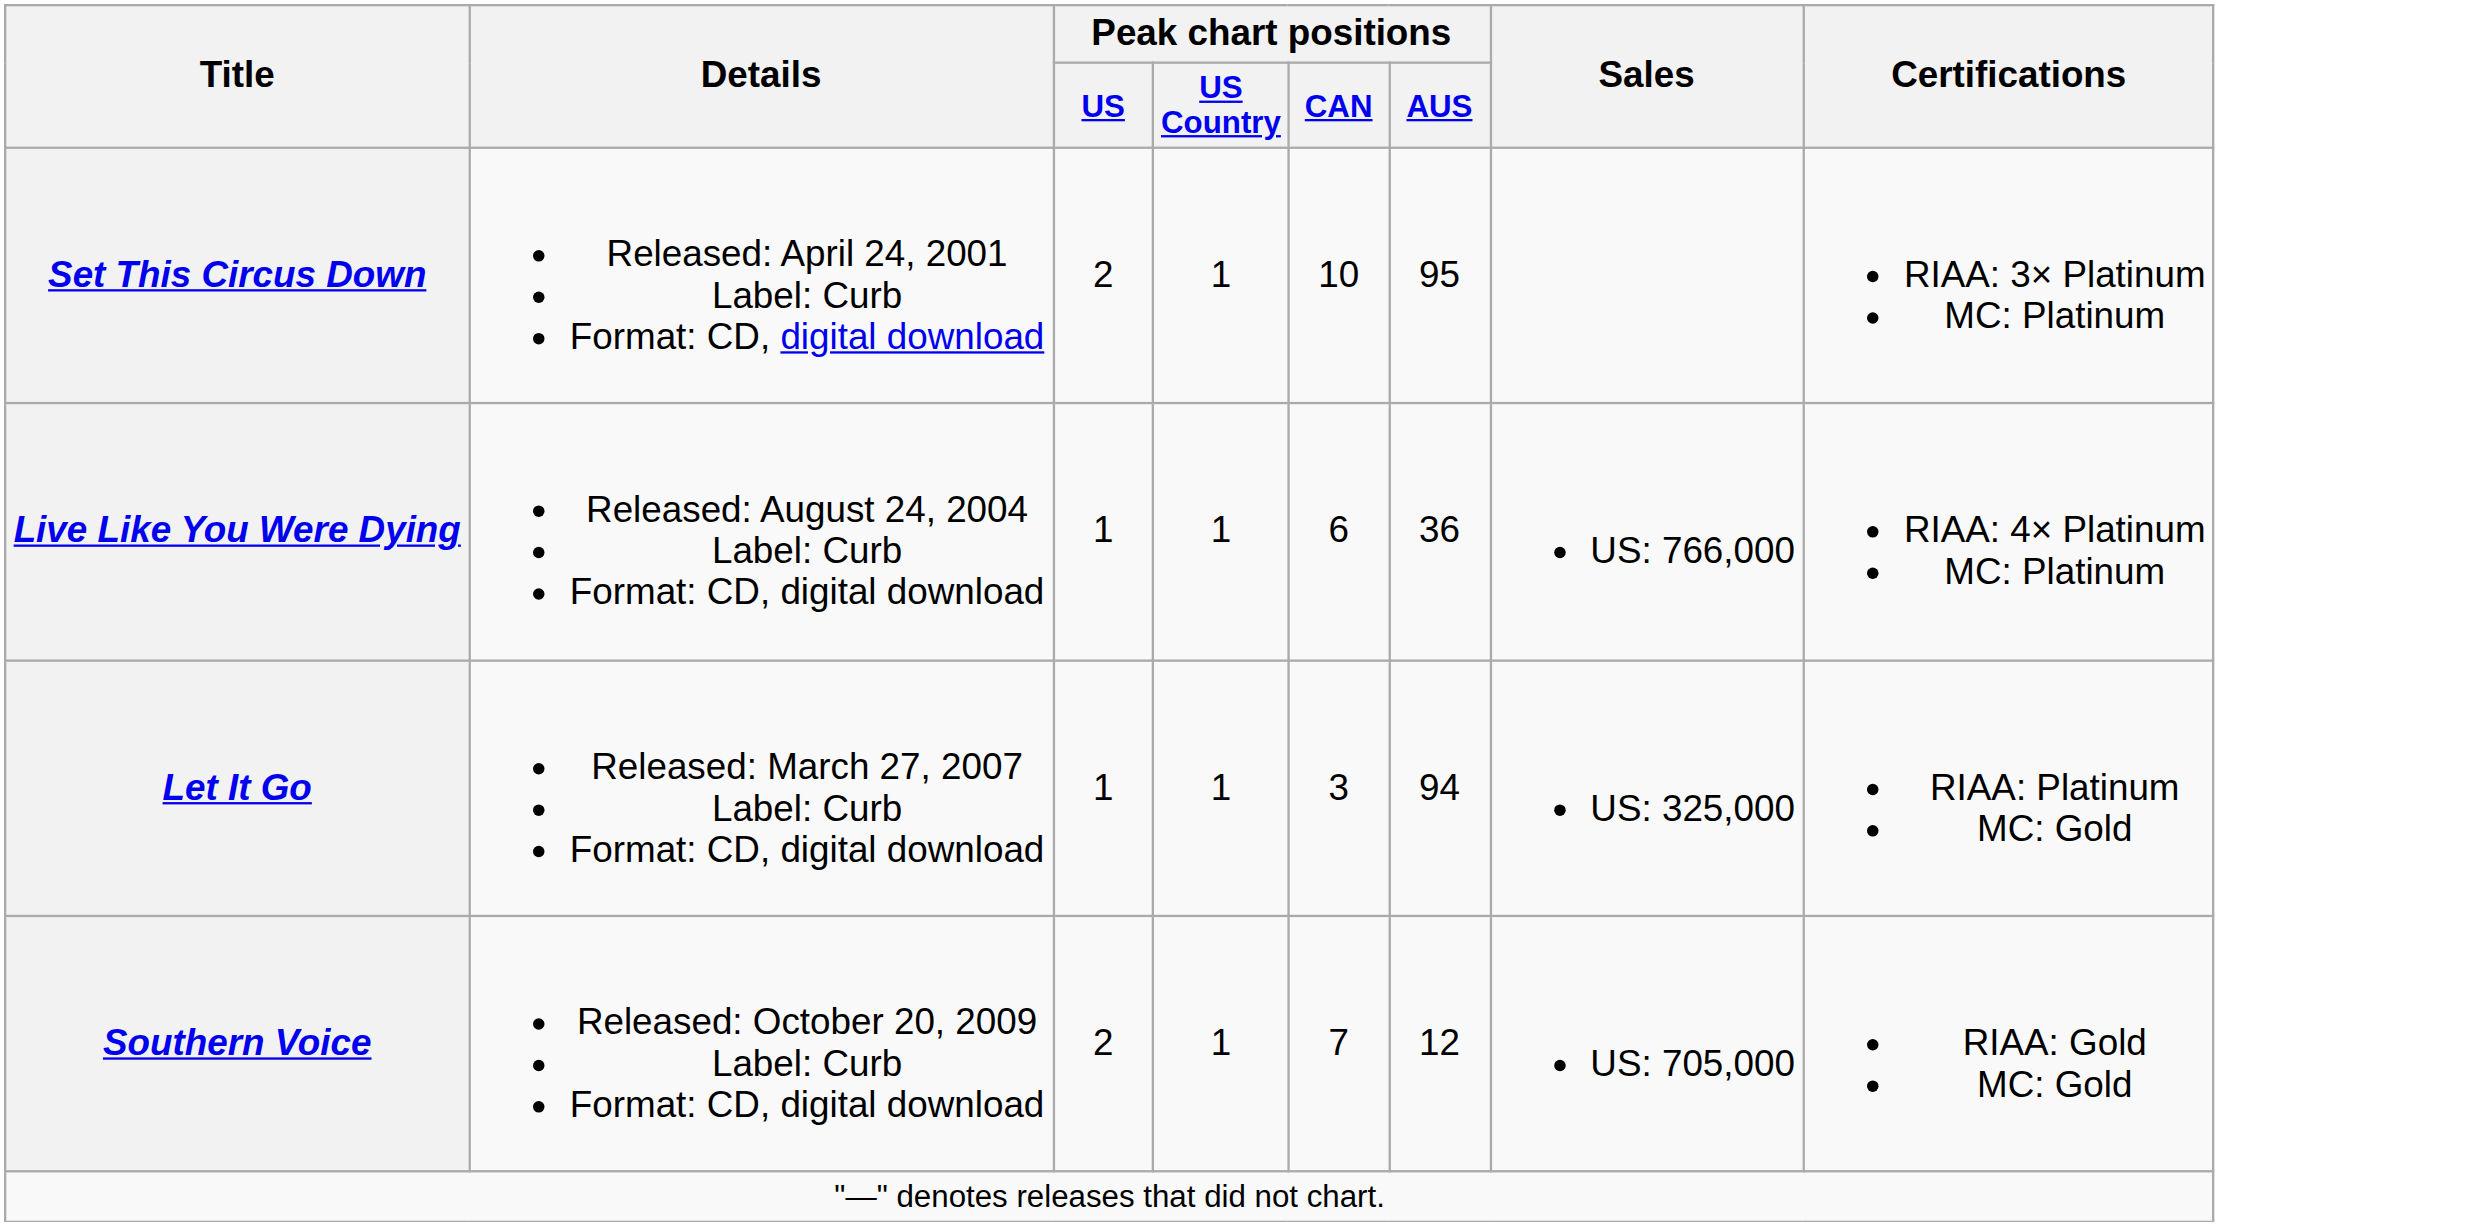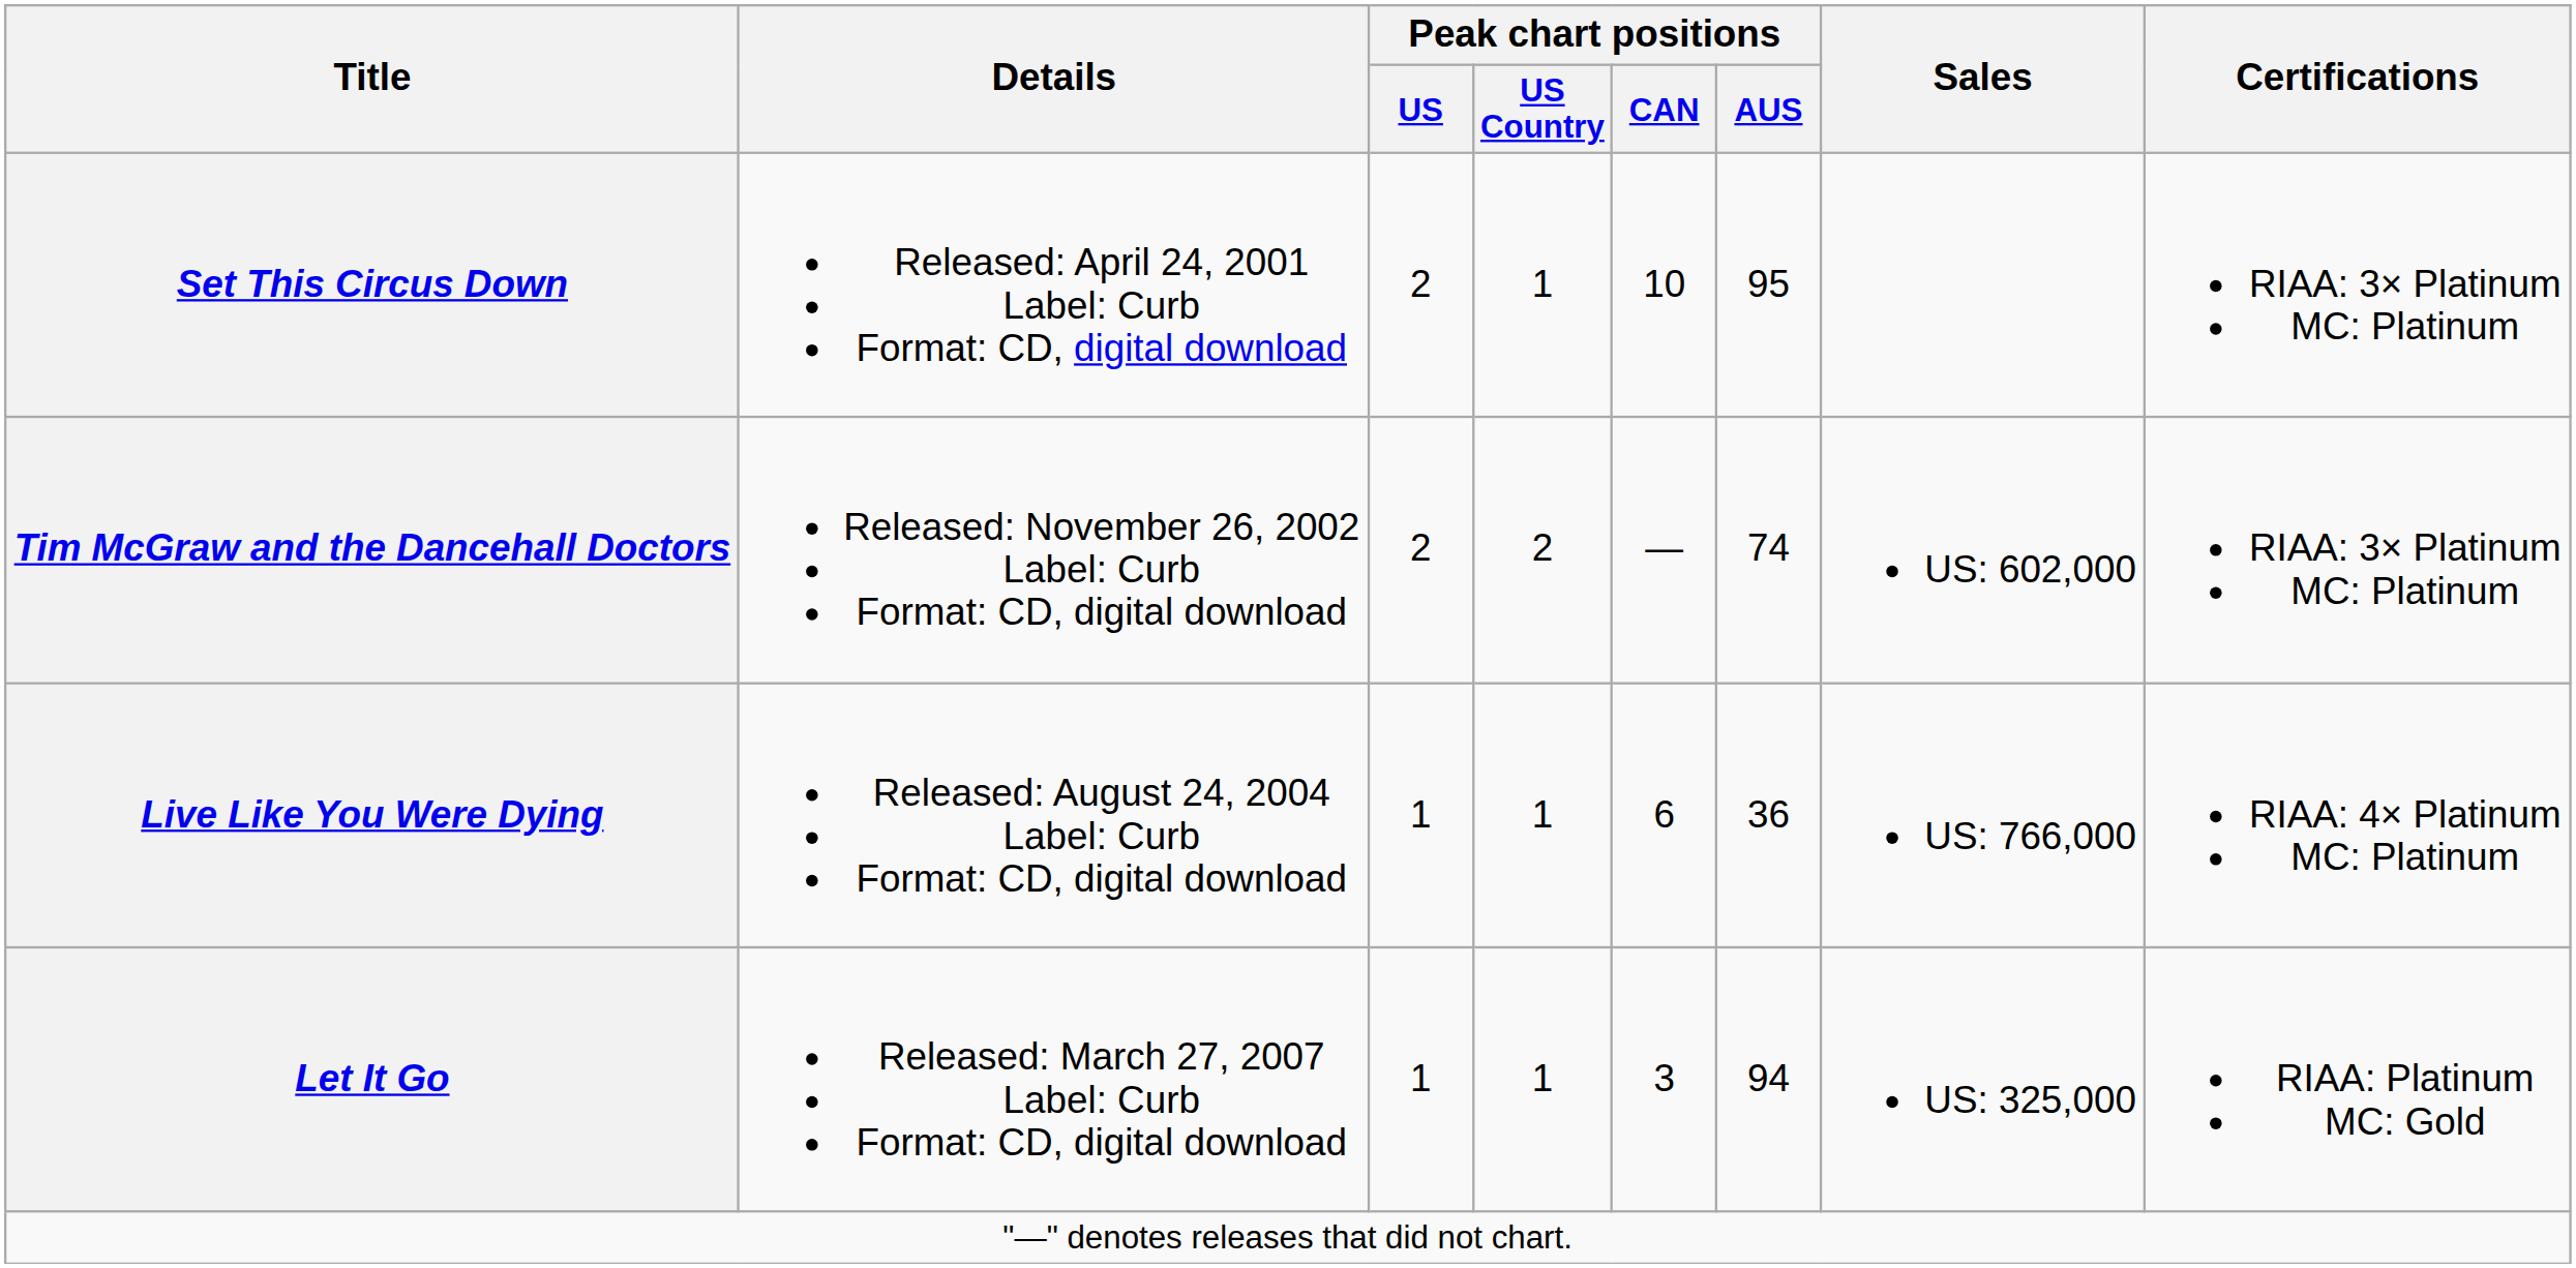 <table class="wikitable plainrowheaders" style="text-align:center;">
 <tr>
 <th scope="col" rowspan="2">Title</th>
 <th scope="col" rowspan="2">Details</th>
 <th scope="col" colspan="4">Peak chart positions</th>
 <th scope="col" rowspan="2">Sales</th>
 <th scope="col" rowspan="2">Certifications</th>
 </tr>
 <tr>
 <th scope="col" style="width:2.75em;font-size:85%;"><a href='#'>US</a><br></th>
 <th scope="col" style="width:2.75em;font-size:85%;"><a href='#'>US<br>Country</a><br></th>
 <th scope="col" style="width:2.75em;font-size:85%;"><a href='#'>CAN</a><br></th>
 <th scope="col" style="width:2.75em;font-size:85%;"><a href='#'>AUS</a><br></th>
 </tr>
 <tr>
 <th scope="row"><em><a href='#'>Set This Circus Down</a></em></th>
 <td><br><ul><li>Released: April 24, 2001</li><li>Label: Curb</li><li>Format: CD, <a href='#'>digital download</a></li></ul></td>
 <td>2</td>
 <td>1</td>
 <td>10</td>
 <td>95</td>
 <td></td>
 <td><br><ul><li>RIAA: 3× Platinum</li><li>MC: Platinum</li></ul></td>
 </tr>
 <tr>
+<th scope="row"><em><a href='#'>Tim McGraw and the Dancehall Doctors</a></em></th>
+<td><br><ul><li>Released: November 26, 2002</li><li>Label: Curb</li><li>Format: CD, digital download</li></ul></td>
+<td>2</td>
+<td>2</td>
+<td>—</td>
+<td>74</td>
+<td><br><ul><li>US: 602,000</li></ul></td>
+<td><br><ul><li>RIAA: 3× Platinum</li><li>MC: Platinum</li></ul></td>
+</tr>
+<tr>
 <th scope="row"><em><a href='#'>Live Like You Were Dying</a></em></th>
 <td><br><ul><li>Released: August 24, 2004</li><li>Label: Curb</li><li>Format: CD, digital download</li></ul></td>
 <td>1</td>
 <td>1</td>
 <td>6</td>
 <td>36</td>
 <td><br><ul><li>US: 766,000</li></ul></td>
 <td><br><ul><li>RIAA: 4× Platinum</li><li>MC: Platinum</li></ul></td>
 </tr>
 <tr>
 <th scope="row"><em><a href='#'>Let It Go</a></em></th>
 <td><br><ul><li>Released: March 27, 2007</li><li>Label: Curb</li><li>Format: CD, digital download</li></ul></td>
 <td>1</td>
 <td>1</td>
 <td>3</td>
 <td>94</td>
 <td><br><ul><li>US: 325,000</li></ul></td>
 <td><br><ul><li>RIAA: Platinum</li><li>MC: Gold</li></ul></td>
 </tr>
 <tr>
-<th scope="row"><em><a href='#'>Southern Voice</a></em></th>
-<td><br><ul><li>Released: October 20, 2009</li><li>Label: Curb</li><li>Format: CD, digital download</li></ul></td>
-<td>2</td>
-<td>1</td>
-<td>7</td>
-<td>12</td>
-<td><br><ul><li>US: 705,000</li></ul></td>
-<td><br><ul><li>RIAA: Gold</li><li>MC: Gold</li></ul></td>
-</tr>
-<tr>
 <td colspan="8" style="font-size:85%">"—" denotes releases that did not chart.</td>
 </tr>
 </table>
